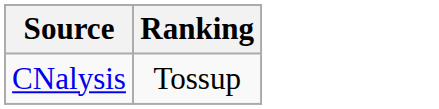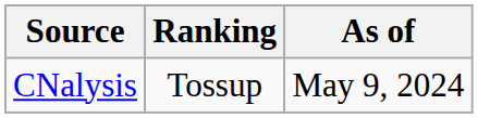 <table class="wikitable">
 <tr>
 <th>Source</th>
 <th>Ranking</th>
+<th>As of</th>
 </tr>
 <tr>
 <td><a href='#'>CNalysis</a></td>
 <td data-sort-value="4" align="center">Tossup</td>
+<td>May 9, 2024</td>
 </tr>
 </table>
